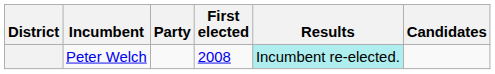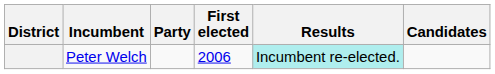 <table class=wikitable>
 <tr valign=bottom>
 <th>District</th>
 <th>Incumbent</th>
 <th>Party</th>
 <th>First<br>elected</th>
 <th>Results</th>
 <th>Candidates</th>
 </tr>
 <tr>
 <th></th>
 <td><a href='#'>Peter Welch</a></td>
 <td></td>
-<td><a href='#'>2008</a></td>
+<td><a href='#'>2006</a></td>
 <td style="background: paleturquoise;">Incumbent re-elected.</td>
 <td nowrap></td>
 </tr>
 </table>
